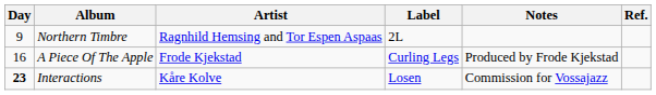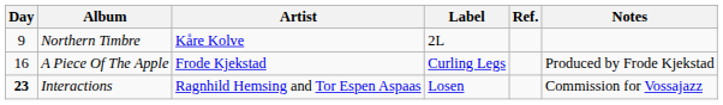 <table class="wikitable">
 <tr>
 <th>Day</th>
 <th>Album</th>
 <th>Artist</th>
 <th>Label</th>
+<th>Ref.</th>
 <th>Notes</th>
-<th>Ref.</th>
 </tr>
 <tr>
 <td rowspan="1" style="text-align:center;">9</td>
 <td><em>Northern Timbre</em></td>
-<td><a href='#'>Ragnhild Hemsing</a> and <a href='#'>Tor Espen Aspaas</a></td>
+<td><a href='#'>Kåre Kolve</a></td>
 <td>2L</td>
+<td style="text-align:center;"></td>
 <td></td>
-<td style="text-align:center;"></td>
 </tr>
 <tr>
 <td rowspan="1" style="text-align:center;">16</td>
 <td><em>A Piece Of The Apple</em></td>
 <td><a href='#'>Frode Kjekstad</a></td>
 <td><a href='#'>Curling Legs</a></td>
+<td style="text-align:center;"></td>
 <td>Produced by Frode Kjekstad</td>
-<td style="text-align:center;"></td>
 </tr>
 <tr>
 <td rowspan="1" style="text-align:center;"><strong>23</strong></td>
 <td><em>Interactions</em></td>
-<td><a href='#'>Kåre Kolve</a></td>
+<td><a href='#'>Ragnhild Hemsing</a> and <a href='#'>Tor Espen Aspaas</a></td>
 <td><a href='#'>Losen</a></td>
+<td style="text-align:center;"></td>
 <td>Commission for <a href='#'>Vossajazz</a></td>
-<td style="text-align:center;"></td>
 </tr>
 </table>
